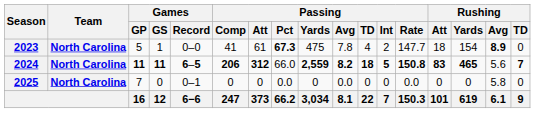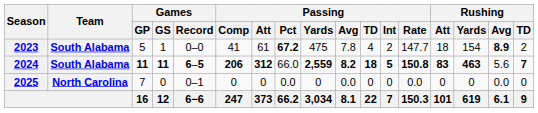 <table class="wikitable" style="text-align:center;">
 <tr>
 <th rowspan="2">Season</th>
 <th rowspan="2">Team</th>
 <th colspan="3">Games</th>
 <th colspan="8">Passing</th>
 <th colspan="4">Rushing</th>
 </tr>
 <tr>
 <th>GP</th>
 <th>GS</th>
 <th>Record</th>
 <th>Comp</th>
 <th>Att</th>
 <th>Pct</th>
 <th>Yards</th>
 <th>Avg</th>
 <th>TD</th>
 <th>Int</th>
 <th>Rate</th>
 <th>Att</th>
 <th>Yards</th>
 <th>Avg</th>
 <th>TD</th>
 </tr>
 <tr>
 <th><a href='#'>2023</a></th>
-<th><a href='#'>North Carolina</a></th>
+<th><a href='#'>South Alabama</a></th>
 <td>5</td>
 <td>1</td>
 <td>0–0</td>
 <td>41</td>
 <td>61</td>
-<td><strong>67.3</strong></td>
+<td><strong>67.2</strong></td>
 <td>475</td>
 <td>7.8</td>
 <td>4</td>
 <td>2</td>
 <td>147.7</td>
 <td>18</td>
 <td>154</td>
 <td><strong>8.9</strong></td>
-<td>0</td>
+<td>2</td>
 </tr>
 <tr>
 <th><a href='#'>2024</a></th>
-<th><a href='#'>North Carolina</a></th>
+<th><a href='#'>South Alabama</a></th>
 <td><strong>11</strong></td>
 <td><strong>11</strong></td>
 <td><strong>6</strong>–<strong>5</strong></td>
 <td><strong>206</strong></td>
 <td><strong>312</strong></td>
 <td>66.0</td>
 <td><strong>2,559</strong></td>
 <td><strong>8.2</strong></td>
 <td><strong>18</strong></td>
 <td><strong>5</strong></td>
 <td><strong>150.8</strong></td>
 <td><strong>83</strong></td>
-<td><strong>465</strong></td>
+<td><strong>463</strong></td>
 <td>5.6</td>
 <td><strong>7</strong></td>
 </tr>
 <tr>
 <th><a href='#'>2025</a></th>
 <th><a href='#'>North Carolina</a></th>
 <td>7</td>
 <td>0</td>
 <td>0–1</td>
 <td>0</td>
 <td>0</td>
 <td>0.0</td>
 <td>0</td>
 <td>0.0</td>
 <td>0</td>
 <td>0</td>
 <td>0.0</td>
 <td>0</td>
 <td>0</td>
-<td>5.8</td>
+<td>0.0</td>
 <td>0</td>
 </tr>
 <tr>
 <th colspan="2"></th>
 <th>16</th>
 <th>12</th>
 <th>6−6</th>
 <th>247</th>
 <th>373</th>
 <th>66.2</th>
 <th>3,034</th>
 <th>8.1</th>
 <th>22</th>
 <th>7</th>
 <th>150.3</th>
 <th>101</th>
 <th>619</th>
 <th>6.1</th>
 <th>9</th>
 </tr>
 </table>
